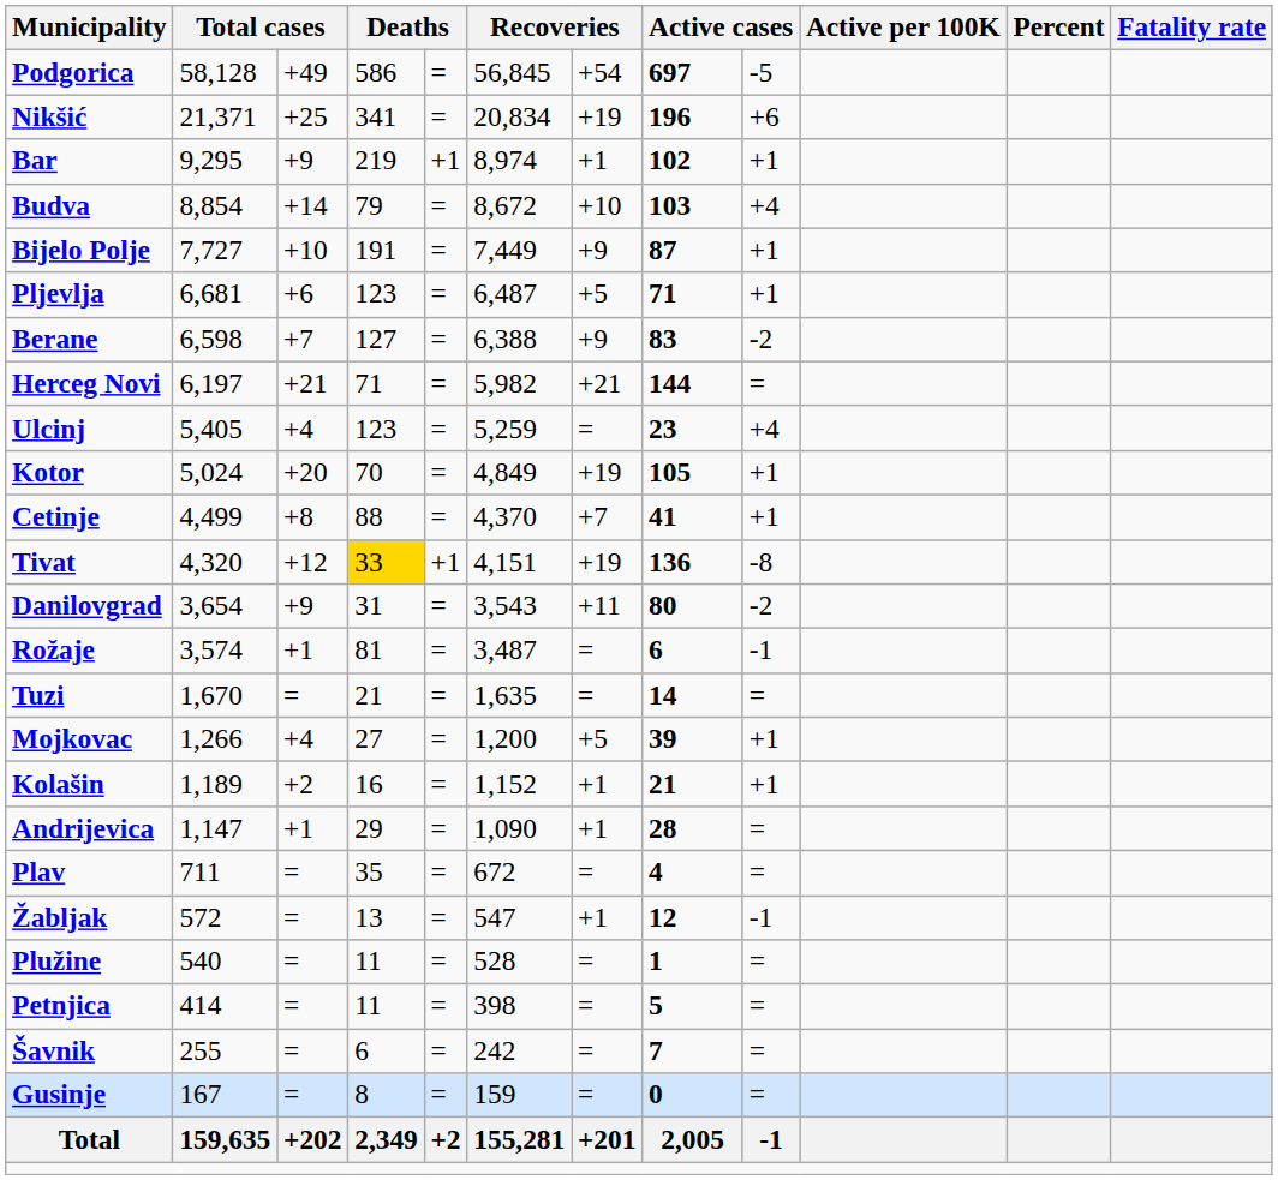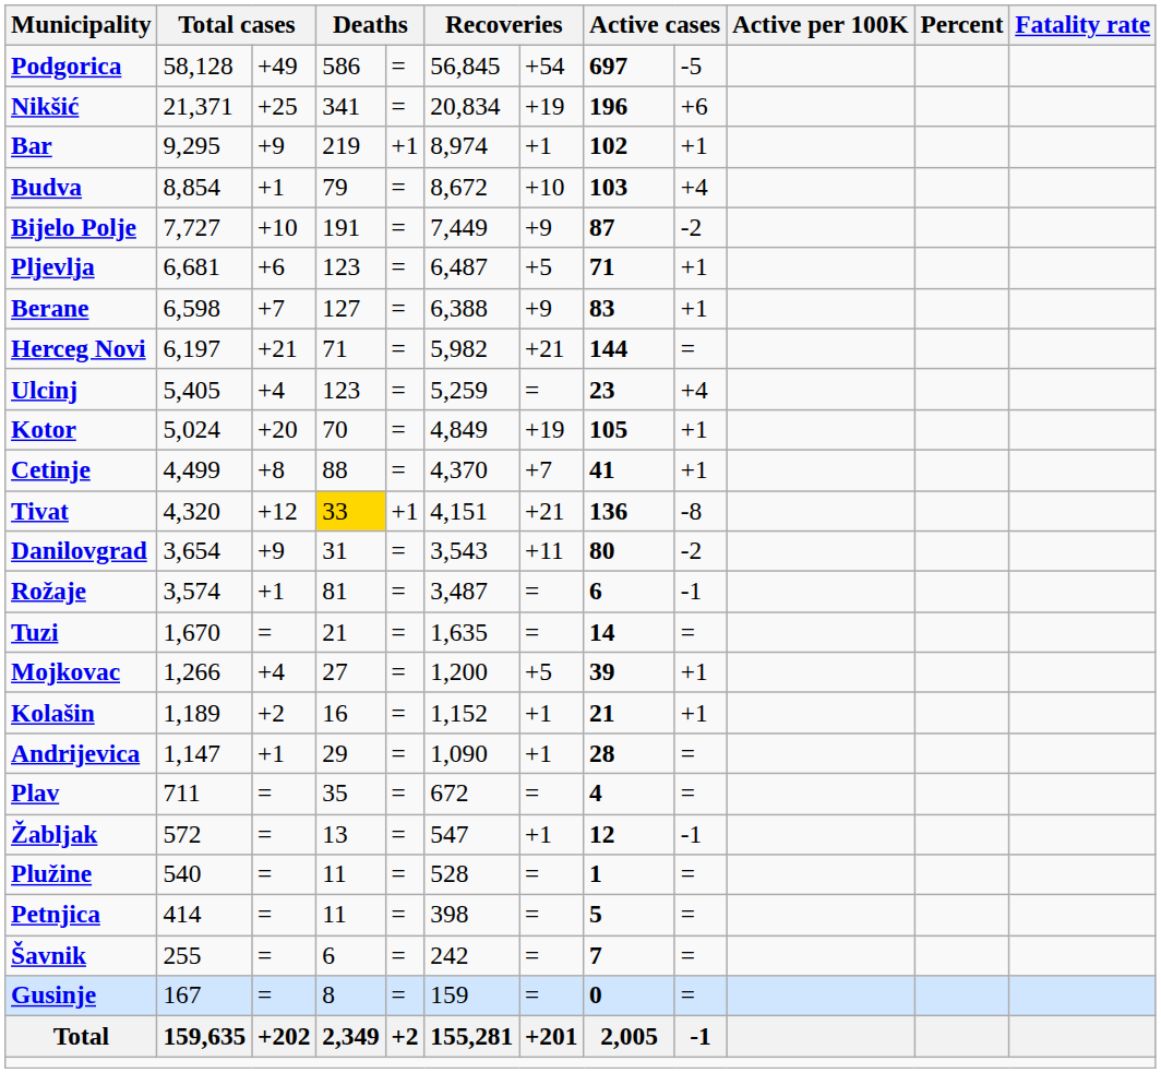 <table class="wikitable sortable">
 <tr>
 <th>Municipality</th>
 <th colspan="2">Total cases</th>
 <th colspan="2">Deaths</th>
 <th colspan="2">Recoveries</th>
 <th colspan="2">Active cases</th>
 <th>Active per 100K</th>
 <th>Percent</th>
 <th><a href='#'>Fatality rate</a></th>
 </tr>
 <tr>
 <td><strong><a href='#'>Podgorica</a></strong></td>
 <td>58,128</td>
 <td>+49</td>
 <td>586</td>
 <td>=</td>
 <td>56,845</td>
 <td>+54</td>
 <td><strong>697</strong></td>
 <td>-5</td>
 <td></td>
 <td></td>
 <td></td>
 </tr>
 <tr>
 <td><strong><a href='#'>Nikšić</a></strong></td>
 <td>21,371</td>
 <td>+25</td>
 <td>341</td>
 <td>=</td>
 <td>20,834</td>
 <td>+19</td>
 <td><strong>196</strong></td>
 <td>+6</td>
 <td></td>
 <td></td>
 <td></td>
 </tr>
 <tr>
 <td><strong><a href='#'>Bar</a></strong></td>
 <td>9,295</td>
 <td>+9</td>
 <td>219</td>
 <td>+1</td>
 <td>8,974</td>
 <td>+1</td>
 <td><strong>102</strong></td>
 <td>+1</td>
 <td></td>
 <td></td>
 <td></td>
 </tr>
 <tr>
 <td><strong><a href='#'>Budva</a></strong></td>
 <td>8,854</td>
-<td>+14</td>
+<td>+1</td>
 <td>79</td>
 <td>=</td>
 <td>8,672</td>
 <td>+10</td>
 <td><strong>103</strong></td>
 <td>+4</td>
 <td></td>
 <td></td>
 <td></td>
 </tr>
 <tr>
 <td><strong><a href='#'>Bijelo Polje</a></strong></td>
 <td>7,727</td>
 <td>+10</td>
 <td>191</td>
 <td>=</td>
 <td>7,449</td>
 <td>+9</td>
 <td><strong>87</strong></td>
-<td>+1</td>
+<td>-2</td>
 <td></td>
 <td></td>
 <td></td>
 </tr>
 <tr>
 <td><strong><a href='#'>Pljevlja</a></strong></td>
 <td>6,681</td>
 <td>+6</td>
 <td>123</td>
 <td>=</td>
 <td>6,487</td>
 <td>+5</td>
 <td><strong>71</strong></td>
 <td>+1</td>
 <td></td>
 <td></td>
 <td></td>
 </tr>
 <tr>
 <td><strong><a href='#'>Berane</a></strong></td>
 <td>6,598</td>
 <td>+7</td>
 <td>127</td>
 <td>=</td>
 <td>6,388</td>
 <td>+9</td>
 <td><strong>83</strong></td>
-<td>-2</td>
+<td>+1</td>
 <td></td>
 <td></td>
 <td></td>
 </tr>
 <tr>
 <td><strong><a href='#'>Herceg Novi</a></strong></td>
 <td>6,197</td>
 <td>+21</td>
 <td>71</td>
 <td>=</td>
 <td>5,982</td>
 <td>+21</td>
 <td><strong>144</strong></td>
 <td>=</td>
 <td></td>
 <td></td>
 <td></td>
 </tr>
 <tr>
 <td><strong><a href='#'>Ulcinj</a></strong></td>
 <td>5,405</td>
 <td>+4</td>
 <td>123</td>
 <td>=</td>
 <td>5,259</td>
 <td>=</td>
 <td><strong>23</strong></td>
 <td>+4</td>
 <td></td>
 <td></td>
 <td></td>
 </tr>
 <tr>
 <td><strong><a href='#'>Kotor</a></strong></td>
 <td>5,024</td>
 <td>+20</td>
 <td>70</td>
 <td>=</td>
 <td>4,849</td>
 <td>+19</td>
 <td><strong>105</strong></td>
 <td>+1</td>
 <td></td>
 <td></td>
 <td></td>
 </tr>
 <tr>
 <td><strong><a href='#'>Cetinje</a></strong></td>
 <td>4,499</td>
 <td>+8</td>
 <td>88</td>
 <td>=</td>
 <td>4,370</td>
 <td>+7</td>
 <td><strong>41</strong></td>
 <td>+1</td>
 <td></td>
 <td></td>
 <td></td>
 </tr>
 <tr>
 <td><strong><a href='#'>Tivat</a></strong></td>
 <td>4,320</td>
 <td>+12</td>
 <td style="background: gold;">33</td>
 <td>+1</td>
 <td>4,151</td>
-<td>+19</td>
+<td>+21</td>
 <td><strong>136</strong></td>
 <td>-8</td>
 <td></td>
 <td></td>
 <td></td>
 </tr>
 <tr>
 <td><strong><a href='#'>Danilovgrad</a></strong></td>
 <td>3,654</td>
 <td>+9</td>
 <td>31</td>
 <td>=</td>
 <td>3,543</td>
 <td>+11</td>
 <td><strong>80</strong></td>
 <td>-2</td>
 <td></td>
 <td></td>
 <td></td>
 </tr>
 <tr>
 <td><strong><a href='#'>Rožaje</a></strong></td>
 <td>3,574</td>
 <td>+1</td>
 <td>81</td>
 <td>=</td>
 <td>3,487</td>
 <td>=</td>
 <td><strong>6</strong></td>
 <td>-1</td>
 <td></td>
 <td></td>
 <td></td>
 </tr>
 <tr>
 <td><strong><a href='#'>Tuzi</a></strong></td>
 <td>1,670</td>
 <td>=</td>
 <td>21</td>
 <td>=</td>
 <td>1,635</td>
 <td>=</td>
 <td><strong>14</strong></td>
 <td>=</td>
 <td></td>
 <td></td>
 <td></td>
 </tr>
 <tr>
 <td><strong><a href='#'>Mojkovac</a></strong></td>
 <td>1,266</td>
 <td>+4</td>
 <td>27</td>
 <td>=</td>
 <td>1,200</td>
 <td>+5</td>
 <td><strong>39</strong></td>
 <td>+1</td>
 <td></td>
 <td></td>
 <td></td>
 </tr>
 <tr>
 <td><strong><a href='#'>Kolašin</a></strong></td>
 <td>1,189</td>
 <td>+2</td>
 <td>16</td>
 <td>=</td>
 <td>1,152</td>
 <td>+1</td>
 <td><strong>21</strong></td>
 <td>+1</td>
 <td></td>
 <td></td>
 <td></td>
 </tr>
 <tr>
 <td><strong><a href='#'>Andrijevica</a></strong></td>
 <td>1,147</td>
 <td>+1</td>
 <td>29</td>
 <td>=</td>
 <td>1,090</td>
 <td>+1</td>
 <td><strong>28</strong></td>
 <td>=</td>
 <td></td>
 <td></td>
 <td></td>
 </tr>
 <tr>
 <td><strong><a href='#'>Plav</a></strong></td>
 <td>711</td>
 <td>=</td>
 <td>35</td>
 <td>=</td>
 <td>672</td>
 <td>=</td>
 <td><strong>4</strong></td>
 <td>=</td>
 <td></td>
 <td></td>
 <td></td>
 </tr>
 <tr>
 <td><strong><a href='#'>Žabljak</a></strong></td>
 <td>572</td>
 <td>=</td>
 <td>13</td>
 <td>=</td>
 <td>547</td>
 <td>+1</td>
 <td><strong>12</strong></td>
 <td>-1</td>
 <td></td>
 <td></td>
 <td></td>
 </tr>
 <tr>
 <td><strong><a href='#'>Plužine</a></strong></td>
 <td>540</td>
 <td>=</td>
 <td>11</td>
 <td>=</td>
 <td>528</td>
 <td>=</td>
 <td><strong>1</strong></td>
 <td>=</td>
 <td></td>
 <td></td>
 <td></td>
 </tr>
 <tr>
 <td><strong><a href='#'>Petnjica</a></strong></td>
 <td>414</td>
 <td>=</td>
 <td>11</td>
 <td>=</td>
 <td>398</td>
 <td>=</td>
 <td><strong>5</strong></td>
 <td>=</td>
 <td></td>
 <td></td>
 <td></td>
 </tr>
 <tr>
 <td><strong><a href='#'>Šavnik</a></strong></td>
 <td>255</td>
 <td>=</td>
 <td>6</td>
 <td>=</td>
 <td>242</td>
 <td>=</td>
 <td><strong>7</strong></td>
 <td>=</td>
 <td></td>
 <td></td>
 <td></td>
 </tr>
 <tr bgcolor="#D0E6FF">
 <td><strong><a href='#'>Gusinje</a></strong></td>
 <td>167</td>
 <td>=</td>
 <td>8</td>
 <td>=</td>
 <td>159</td>
 <td>=</td>
 <td><strong>0</strong></td>
 <td>=</td>
 <td></td>
 <td></td>
 <td></td>
 </tr>
 <tr>
 <th align="left">Total</th>
 <th>159,635</th>
 <th>+202</th>
 <th align="left">2,349</th>
 <th>+2</th>
 <th align="left">155,281</th>
 <th>+201</th>
 <th align="left">2,005</th>
 <th>-1</th>
 <th></th>
 <th></th>
 <th></th>
 </tr>
 <tr>
 <td colspan="12"></td>
 </tr>
 </table>
